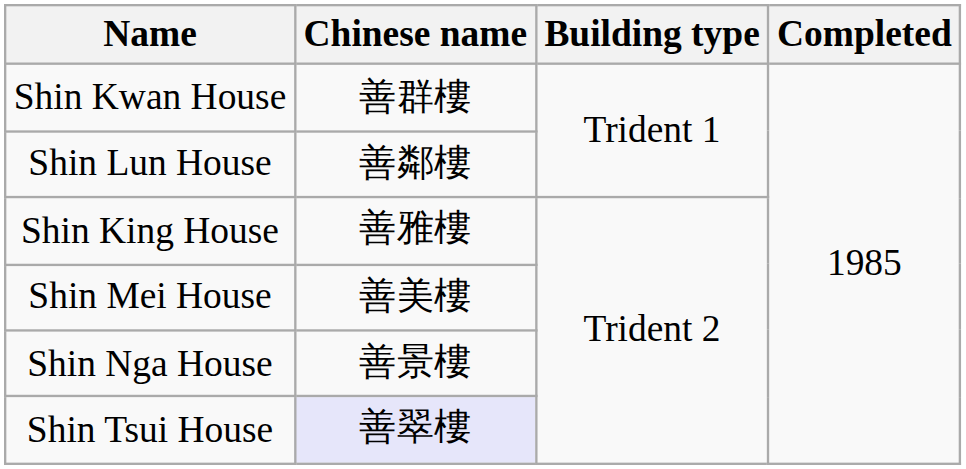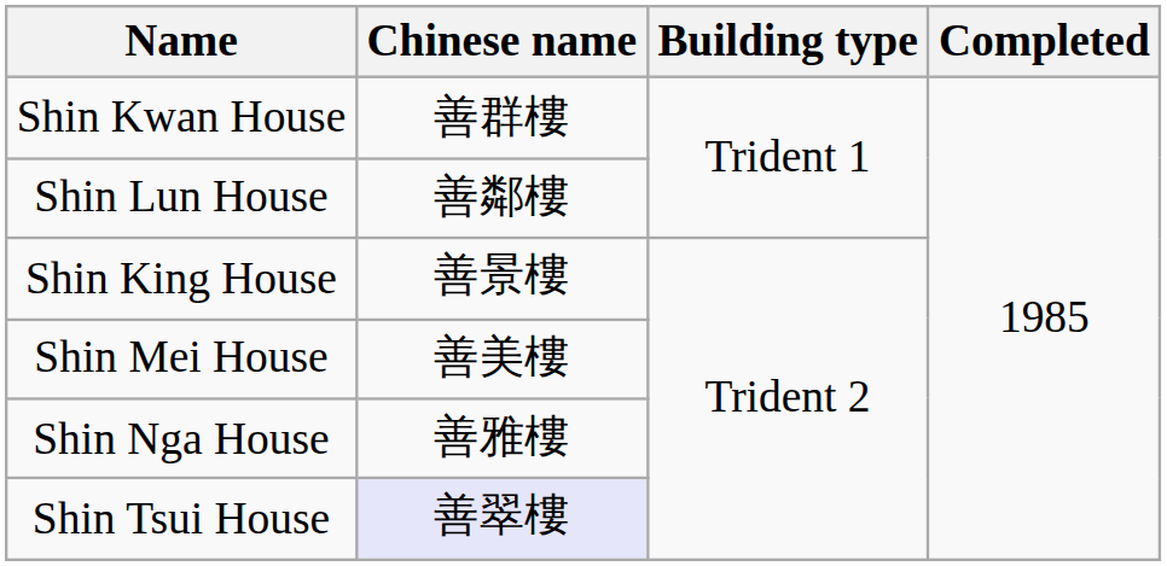 <table class="wikitable" style="text-align: center">
 <tr>
 <th>Name</th>
 <th>Chinese name</th>
 <th>Building type</th>
 <th>Completed</th>
 </tr>
 <tr>
 <td>Shin Kwan House</td>
 <td>善群樓</td>
 <td rowspan="2">Trident 1</td>
 <td rowspan="6">1985</td>
 </tr>
 <tr>
 <td>Shin Lun House</td>
 <td>善鄰樓</td>
 </tr>
 <tr>
 <td>Shin King House</td>
-<td>善雅樓</td>
+<td>善景樓</td>
 <td rowspan="4">Trident 2</td>
 </tr>
 <tr>
 <td>Shin Mei House</td>
 <td>善美樓</td>
 </tr>
 <tr>
 <td>Shin Nga House</td>
-<td>善景樓</td>
+<td>善雅樓</td>
 </tr>
 <tr>
 <td>Shin Tsui House</td>
 <td style="background: lavender;">善翠樓</td>
 </tr>
 </table>
